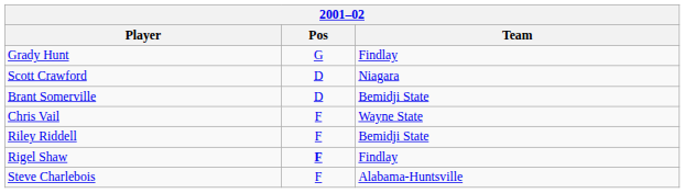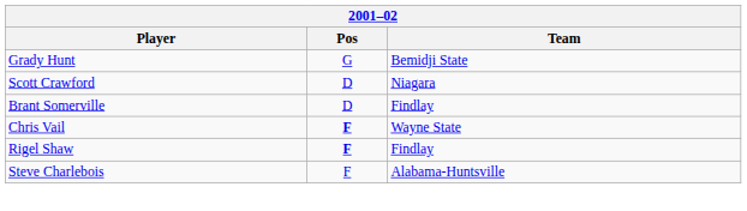 <table class="wikitable" width=95%>
 <tr>
 <th colspan=3><a href='#'>2001–02</a></th>
 </tr>
 <tr>
 <th>Player</th>
 <th>Pos</th>
 <th>Team</th>
 </tr>
 <tr>
 <td><a href='#'>Grady Hunt</a></td>
 <td style="text-align:center;"><a href='#'>G</a></td>
-<td><a href='#'>Findlay</a></td>
+<td><a href='#'>Bemidji State</a></td>
 </tr>
 <tr>
 <td><a href='#'>Scott Crawford</a></td>
 <td style="text-align:center;"><a href='#'>D</a></td>
 <td><a href='#'>Niagara</a></td>
 </tr>
 <tr>
 <td><a href='#'>Brant Somerville</a></td>
 <td style="text-align:center;"><a href='#'>D</a></td>
-<td><a href='#'>Bemidji State</a></td>
+<td><a href='#'>Findlay</a></td>
 </tr>
 <tr>
 <td><a href='#'>Chris Vail</a></td>
-<td style="text-align:center;"><a href='#'>F</a></td>
+<td style="text-align:center;"><strong><a href='#'>F</a></strong></td>
 <td><a href='#'>Wayne State</a></td>
-</tr>
-<tr>
-<td><a href='#'>Riley Riddell</a></td>
-<td style="text-align:center;"><a href='#'>F</a></td>
-<td><a href='#'>Bemidji State</a></td>
 </tr>
 <tr>
 <td><a href='#'>Rigel Shaw</a></td>
 <td style="text-align:center;"><strong><a href='#'>F</a></strong></td>
 <td><a href='#'>Findlay</a></td>
 </tr>
 <tr>
 <td><a href='#'>Steve Charlebois</a></td>
 <td style="text-align:center;"><a href='#'>F</a></td>
 <td><a href='#'>Alabama-Huntsville</a></td>
 </tr>
 </table>
